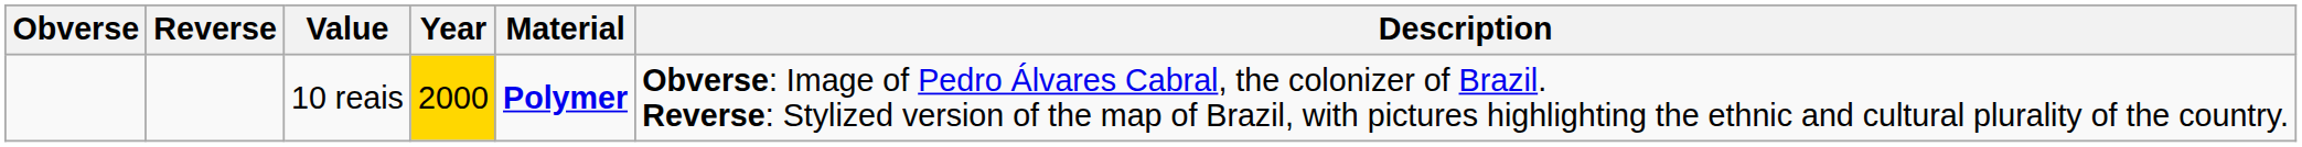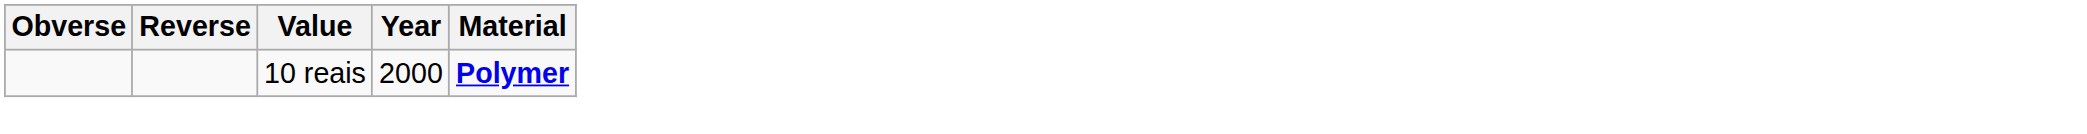 <table class="wikitable">
 <tr>
 <th align=center>Obverse</th>
 <th align=center>Reverse</th>
 <th align=center>Value</th>
 <th align=center>Year</th>
 <th align=center>Material</th>
-<th align=center>Description</th>
 </tr>
 <tr>
 <td></td>
 <td></td>
 <td align=center>10 reais</td>
-<td align=center style="background: gold;">2000</td>
+<td align=center>2000</td>
 <td align=center><strong><a href='#'>Polymer</a></strong></td>
-<td align=left><strong>Obverse</strong>: Image of <a href='#'>Pedro Álvares Cabral</a>, the colonizer of <a href='#'>Brazil</a>.<br><strong>Reverse</strong>: Stylized version of the map of Brazil, with pictures highlighting the ethnic and cultural plurality of the country.</td>
 </tr>
 </table>
